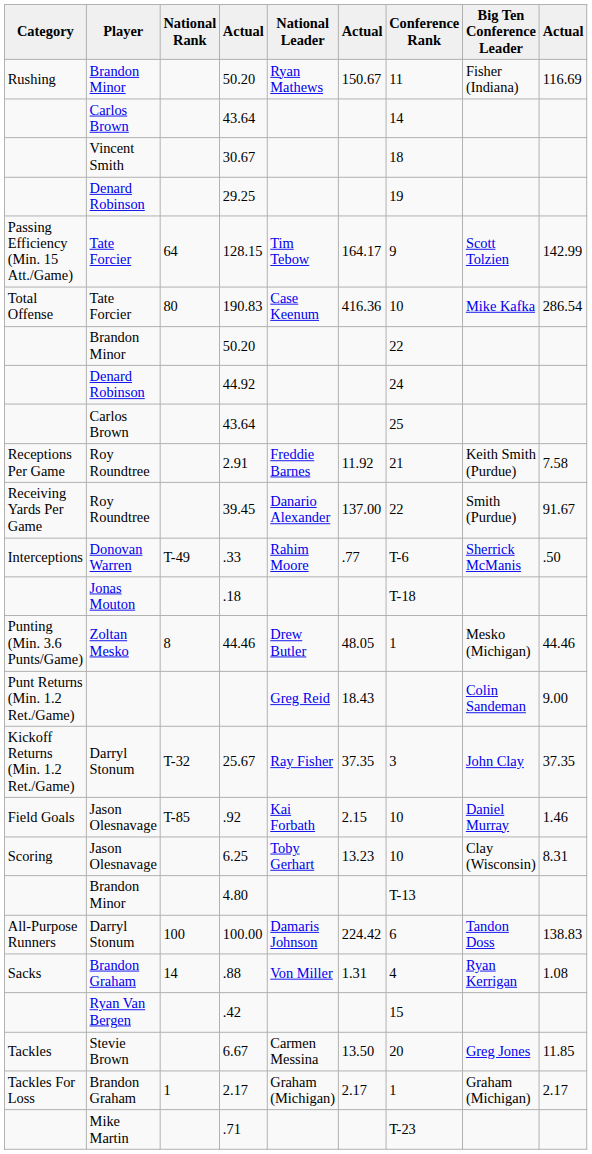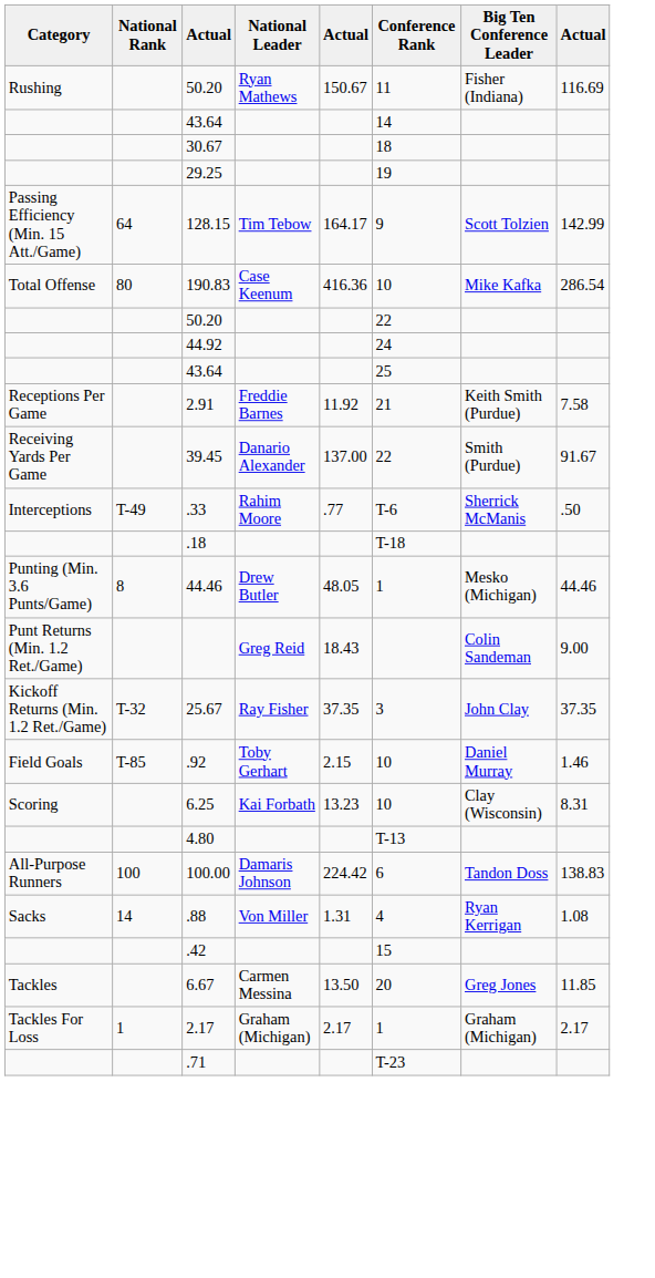 <table class="wikitable" style="text-align:left">
 <tr style="text-align:center; background:#f0f0f0;">
 <td><strong>Category</strong></td>
-<td><strong>Player</strong></td>
 <td><strong>National Rank</strong></td>
 <td><strong>Actual</strong></td>
 <td><strong>National Leader</strong></td>
 <td><strong>Actual</strong></td>
 <td><strong>Conference Rank</strong></td>
 <td><strong>Big Ten Conference Leader</strong></td>
 <td><strong>Actual</strong></td>
 </tr>
 <tr>
 <td>Rushing</td>
-<td><a href='#'>Brandon Minor</a></td>
 <td></td>
 <td>50.20</td>
 <td><a href='#'>Ryan Mathews</a></td>
 <td>150.67</td>
 <td>11</td>
 <td>Fisher (Indiana)</td>
 <td>116.69</td>
 </tr>
 <tr>
 <td></td>
-<td><a href='#'>Carlos Brown</a></td>
 <td></td>
 <td>43.64</td>
 <td></td>
 <td></td>
 <td>14</td>
 <td></td>
 <td></td>
 </tr>
 <tr>
 <td></td>
-<td>Vincent Smith</td>
 <td></td>
 <td>30.67</td>
 <td></td>
 <td></td>
 <td>18</td>
 <td></td>
 <td></td>
 </tr>
 <tr>
 <td></td>
-<td><a href='#'>Denard Robinson</a></td>
 <td></td>
 <td>29.25</td>
 <td></td>
 <td></td>
 <td>19</td>
 <td></td>
 <td></td>
 </tr>
 <tr>
 <td>Passing Efficiency (Min. 15 Att./Game)</td>
-<td><a href='#'>Tate Forcier</a></td>
 <td>64</td>
 <td>128.15</td>
 <td><a href='#'>Tim Tebow</a></td>
 <td>164.17</td>
 <td>9</td>
 <td><a href='#'>Scott Tolzien</a></td>
 <td>142.99</td>
 </tr>
 <tr>
 <td>Total Offense</td>
-<td>Tate Forcier</td>
 <td>80</td>
 <td>190.83</td>
 <td><a href='#'>Case Keenum</a></td>
 <td>416.36</td>
 <td>10</td>
 <td><a href='#'>Mike Kafka</a></td>
 <td>286.54</td>
 </tr>
 <tr>
 <td></td>
-<td>Brandon Minor</td>
 <td></td>
 <td>50.20</td>
 <td></td>
 <td></td>
 <td>22</td>
 <td></td>
 <td></td>
 </tr>
 <tr>
 <td></td>
-<td><a href='#'>Denard Robinson</a></td>
 <td></td>
 <td>44.92</td>
 <td></td>
 <td></td>
 <td>24</td>
 <td></td>
 <td></td>
 </tr>
 <tr>
 <td></td>
-<td>Carlos Brown</td>
 <td></td>
 <td>43.64</td>
 <td></td>
 <td></td>
 <td>25</td>
 <td></td>
 <td></td>
 </tr>
 <tr>
 <td>Receptions Per Game</td>
-<td>Roy Roundtree</td>
 <td></td>
 <td>2.91</td>
 <td><a href='#'>Freddie Barnes</a></td>
 <td>11.92</td>
 <td>21</td>
 <td>Keith Smith (Purdue)</td>
 <td>7.58</td>
 </tr>
 <tr>
 <td>Receiving Yards Per Game</td>
-<td>Roy Roundtree</td>
 <td></td>
 <td>39.45</td>
 <td><a href='#'>Danario Alexander</a></td>
 <td>137.00</td>
 <td>22</td>
 <td>Smith (Purdue)</td>
 <td>91.67</td>
 </tr>
 <tr>
 <td>Interceptions</td>
-<td><a href='#'>Donovan Warren</a></td>
 <td>T-49</td>
 <td>.33</td>
 <td><a href='#'>Rahim Moore</a></td>
 <td>.77</td>
 <td>T-6</td>
 <td><a href='#'>Sherrick McManis</a></td>
 <td>.50</td>
 </tr>
 <tr>
 <td></td>
-<td><a href='#'>Jonas Mouton</a></td>
 <td></td>
 <td>.18</td>
 <td></td>
 <td></td>
 <td>T-18</td>
 <td></td>
 <td></td>
 </tr>
 <tr>
 <td>Punting (Min. 3.6 Punts/Game)</td>
-<td><a href='#'>Zoltan Mesko</a></td>
 <td>8</td>
 <td>44.46</td>
 <td><a href='#'>Drew Butler</a></td>
 <td>48.05</td>
 <td>1</td>
 <td>Mesko (Michigan)</td>
 <td>44.46</td>
 </tr>
 <tr>
 <td>Punt Returns (Min. 1.2 Ret./Game)</td>
 <td></td>
 <td></td>
-<td></td>
 <td><a href='#'>Greg Reid</a></td>
 <td>18.43</td>
 <td></td>
 <td><a href='#'>Colin Sandeman</a></td>
 <td>9.00</td>
 </tr>
 <tr>
 <td>Kickoff Returns (Min. 1.2 Ret./Game)</td>
-<td>Darryl Stonum</td>
 <td>T-32</td>
 <td>25.67</td>
 <td><a href='#'>Ray Fisher</a></td>
 <td>37.35</td>
 <td>3</td>
 <td><a href='#'>John Clay</a></td>
 <td>37.35</td>
 </tr>
 <tr>
 <td>Field Goals</td>
-<td>Jason Olesnavage</td>
 <td>T-85</td>
 <td>.92</td>
-<td><a href='#'>Kai Forbath</a></td>
+<td><a href='#'>Toby Gerhart</a></td>
 <td>2.15</td>
 <td>10</td>
 <td><a href='#'>Daniel Murray</a></td>
 <td>1.46</td>
 </tr>
 <tr>
 <td>Scoring</td>
-<td>Jason Olesnavage</td>
 <td></td>
 <td>6.25</td>
-<td><a href='#'>Toby Gerhart</a></td>
+<td><a href='#'>Kai Forbath</a></td>
 <td>13.23</td>
 <td>10</td>
 <td>Clay (Wisconsin)</td>
 <td>8.31</td>
 </tr>
 <tr>
 <td></td>
-<td>Brandon Minor</td>
 <td></td>
 <td>4.80</td>
 <td></td>
 <td></td>
 <td>T-13</td>
 <td></td>
 <td></td>
 </tr>
 <tr>
 <td>All-Purpose Runners</td>
-<td>Darryl Stonum</td>
 <td>100</td>
 <td>100.00</td>
 <td><a href='#'>Damaris Johnson</a></td>
 <td>224.42</td>
 <td>6</td>
 <td><a href='#'>Tandon Doss</a></td>
 <td>138.83</td>
 </tr>
 <tr>
 <td>Sacks</td>
-<td><a href='#'>Brandon Graham</a></td>
 <td>14</td>
 <td>.88</td>
 <td><a href='#'>Von Miller</a></td>
 <td>1.31</td>
 <td>4</td>
 <td><a href='#'>Ryan Kerrigan</a></td>
 <td>1.08</td>
 </tr>
 <tr>
 <td></td>
-<td><a href='#'>Ryan Van Bergen</a></td>
 <td></td>
 <td>.42</td>
 <td></td>
 <td></td>
 <td>15</td>
 <td></td>
 <td></td>
 </tr>
 <tr>
 <td>Tackles</td>
-<td>Stevie Brown</td>
 <td></td>
 <td>6.67</td>
 <td>Carmen Messina</td>
 <td>13.50</td>
 <td>20</td>
 <td><a href='#'>Greg Jones</a></td>
 <td>11.85</td>
 </tr>
 <tr>
 <td>Tackles For Loss</td>
-<td>Brandon Graham</td>
 <td>1</td>
 <td>2.17</td>
 <td>Graham (Michigan)</td>
 <td>2.17</td>
 <td>1</td>
 <td>Graham (Michigan)</td>
 <td>2.17</td>
 </tr>
 <tr>
 <td></td>
-<td>Mike Martin</td>
 <td></td>
 <td>.71</td>
 <td></td>
 <td></td>
 <td>T-23</td>
 <td></td>
 <td></td>
 </tr>
 </table>
